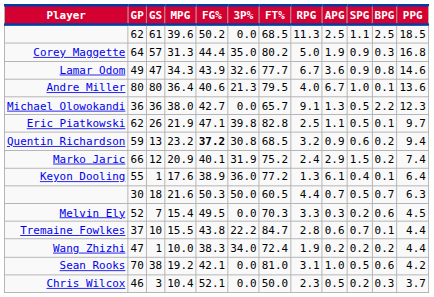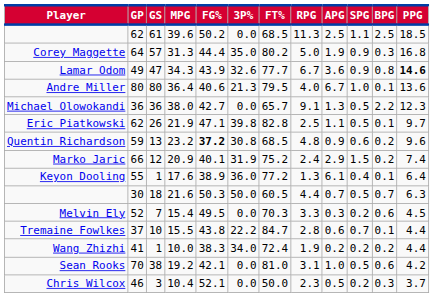 <table class="wikitable sortable" style="text-align:right;">
 <tr>
 <th style="background:#D50032; color:#FFFFFF; border-top:#003DA5 3px solid; border-bottom:#003DA5 3px solid;">Player</th>
 <th style="background:#D50032; color:#FFFFFF; border-top:#003DA5 3px solid; border-bottom:#003DA5 3px solid;">GP</th>
 <th style="background:#D50032; color:#FFFFFF; border-top:#003DA5 3px solid; border-bottom:#003DA5 3px solid;">GS</th>
 <th style="background:#D50032; color:#FFFFFF; border-top:#003DA5 3px solid; border-bottom:#003DA5 3px solid;">MPG</th>
 <th style="background:#D50032; color:#FFFFFF; border-top:#003DA5 3px solid; border-bottom:#003DA5 3px solid;">FG%</th>
 <th style="background:#D50032; color:#FFFFFF; border-top:#003DA5 3px solid; border-bottom:#003DA5 3px solid;">3P%</th>
 <th style="background:#D50032; color:#FFFFFF; border-top:#003DA5 3px solid; border-bottom:#003DA5 3px solid;">FT%</th>
 <th style="background:#D50032; color:#FFFFFF; border-top:#003DA5 3px solid; border-bottom:#003DA5 3px solid;">RPG</th>
 <th style="background:#D50032; color:#FFFFFF; border-top:#003DA5 3px solid; border-bottom:#003DA5 3px solid;">APG</th>
 <th style="background:#D50032; color:#FFFFFF; border-top:#003DA5 3px solid; border-bottom:#003DA5 3px solid;">SPG</th>
 <th style="background:#D50032; color:#FFFFFF; border-top:#003DA5 3px solid; border-bottom:#003DA5 3px solid;">BPG</th>
 <th style="background:#D50032; color:#FFFFFF; border-top:#003DA5 3px solid; border-bottom:#003DA5 3px solid;">PPG</th>
 </tr>
 <tr>
 <td></td>
 <td>62</td>
 <td>61</td>
 <td>39.6</td>
 <td>50.2</td>
 <td>0.0</td>
 <td>68.5</td>
 <td>11.3</td>
 <td>2.5</td>
 <td>1.1</td>
 <td>2.5</td>
 <td>18.5</td>
 </tr>
 <tr>
 <td><a href='#'>Corey Maggette</a></td>
 <td>64</td>
 <td>57</td>
 <td>31.3</td>
 <td>44.4</td>
 <td>35.0</td>
 <td>80.2</td>
 <td>5.0</td>
 <td>1.9</td>
 <td>0.9</td>
 <td>0.3</td>
 <td>16.8</td>
 </tr>
 <tr>
 <td><a href='#'>Lamar Odom</a></td>
 <td>49</td>
 <td>47</td>
 <td>34.3</td>
 <td>43.9</td>
 <td>32.6</td>
 <td>77.7</td>
 <td>6.7</td>
 <td>3.6</td>
 <td>0.9</td>
 <td>0.8</td>
-<td>14.6</td>
+<td><strong>14.6</strong></td>
 </tr>
 <tr>
 <td><a href='#'>Andre Miller</a></td>
 <td>80</td>
 <td>80</td>
 <td>36.4</td>
 <td>40.6</td>
 <td>21.3</td>
 <td>79.5</td>
 <td>4.0</td>
 <td>6.7</td>
 <td>1.0</td>
 <td>0.1</td>
 <td>13.6</td>
 </tr>
 <tr>
 <td><a href='#'>Michael Olowokandi</a></td>
 <td>36</td>
 <td>36</td>
 <td>38.0</td>
 <td>42.7</td>
 <td>0.0</td>
 <td>65.7</td>
 <td>9.1</td>
 <td>1.3</td>
 <td>0.5</td>
 <td>2.2</td>
 <td>12.3</td>
 </tr>
 <tr>
 <td><a href='#'>Eric Piatkowski</a></td>
 <td>62</td>
 <td>26</td>
 <td>21.9</td>
 <td>47.1</td>
 <td>39.8</td>
 <td>82.8</td>
 <td>2.5</td>
 <td>1.1</td>
 <td>0.5</td>
 <td>0.1</td>
 <td>9.7</td>
 </tr>
 <tr>
 <td><a href='#'>Quentin Richardson</a></td>
 <td>59</td>
 <td>13</td>
 <td>23.2</td>
 <td><strong>37.2</strong></td>
 <td>30.8</td>
 <td>68.5</td>
-<td>3.2</td>
+<td>4.8</td>
 <td>0.9</td>
 <td>0.6</td>
 <td>0.2</td>
-<td>9.4</td>
+<td>9.6</td>
 </tr>
 <tr>
 <td><a href='#'>Marko Jaric</a></td>
 <td>66</td>
 <td>12</td>
 <td>20.9</td>
 <td>40.1</td>
 <td>31.9</td>
 <td>75.2</td>
 <td>2.4</td>
 <td>2.9</td>
 <td>1.5</td>
 <td>0.2</td>
 <td>7.4</td>
 </tr>
 <tr>
 <td><a href='#'>Keyon Dooling</a></td>
 <td>55</td>
 <td>1</td>
 <td>17.6</td>
 <td>38.9</td>
 <td>36.0</td>
 <td>77.2</td>
 <td>1.3</td>
 <td>6.1</td>
 <td>0.4</td>
 <td>0.1</td>
 <td>6.4</td>
 </tr>
 <tr>
 <td></td>
 <td>30</td>
 <td>18</td>
 <td>21.6</td>
 <td>50.3</td>
 <td>50.0</td>
 <td>60.5</td>
 <td>4.4</td>
 <td>0.7</td>
 <td>0.5</td>
 <td>0.7</td>
 <td>6.3</td>
 </tr>
 <tr>
 <td><a href='#'>Melvin Ely</a></td>
 <td>52</td>
 <td>7</td>
 <td>15.4</td>
 <td>49.5</td>
 <td>0.0</td>
 <td>70.3</td>
 <td>3.3</td>
 <td>0.3</td>
 <td>0.2</td>
 <td>0.6</td>
 <td>4.5</td>
 </tr>
 <tr>
 <td><a href='#'>Tremaine Fowlkes</a></td>
 <td>37</td>
 <td>10</td>
 <td>15.5</td>
 <td>43.8</td>
 <td>22.2</td>
 <td>84.7</td>
 <td>2.8</td>
 <td>0.6</td>
 <td>0.7</td>
 <td>0.1</td>
 <td>4.4</td>
 </tr>
 <tr>
 <td><a href='#'>Wang Zhizhi</a></td>
-<td>47</td>
+<td>41</td>
 <td>1</td>
 <td>10.0</td>
 <td>38.3</td>
 <td>34.0</td>
 <td>72.4</td>
 <td>1.9</td>
 <td>0.2</td>
 <td>0.2</td>
 <td>0.2</td>
 <td>4.4</td>
 </tr>
 <tr>
 <td><a href='#'>Sean Rooks</a></td>
 <td>70</td>
 <td>38</td>
 <td>19.2</td>
 <td>42.1</td>
 <td>0.0</td>
 <td>81.0</td>
 <td>3.1</td>
 <td>1.0</td>
 <td>0.5</td>
 <td>0.6</td>
 <td>4.2</td>
 </tr>
 <tr>
 <td><a href='#'>Chris Wilcox</a></td>
 <td>46</td>
 <td>3</td>
 <td>10.4</td>
 <td>52.1</td>
 <td>0.0</td>
 <td>50.0</td>
 <td>2.3</td>
 <td>0.5</td>
 <td>0.2</td>
 <td>0.3</td>
 <td>3.7</td>
 </tr>
 </table>
